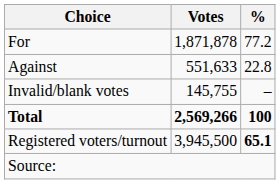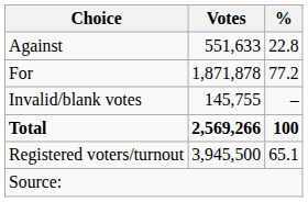 <table class=wikitable style=text-align:right>
 <tr>
 <th>Choice</th>
 <th>Votes</th>
 <th>%</th>
 </tr>
 <tr>
+<td align=left>Against</td>
+<td>551,633</td>
+<td>22.8</td>
+</tr>
+<tr>
 <td align=left>For</td>
 <td>1,871,878</td>
 <td>77.2</td>
-</tr>
-<tr>
-<td align=left>Against</td>
-<td>551,633</td>
-<td>22.8</td>
 </tr>
 <tr>
 <td align=left>Invalid/blank votes</td>
 <td>145,755</td>
 <td>–</td>
 </tr>
 <tr>
 <td align=left><strong>Total</strong></td>
 <td><strong>2,569,266</strong></td>
 <td><strong>100</strong></td>
 </tr>
 <tr>
 <td align=left>Registered voters/turnout</td>
 <td>3,945,500</td>
-<td><strong>65.1</strong></td>
+<td>65.1</td>
 </tr>
 <tr>
 <td colspan=3 align=left>Source: </td>
 </tr>
 </table>
